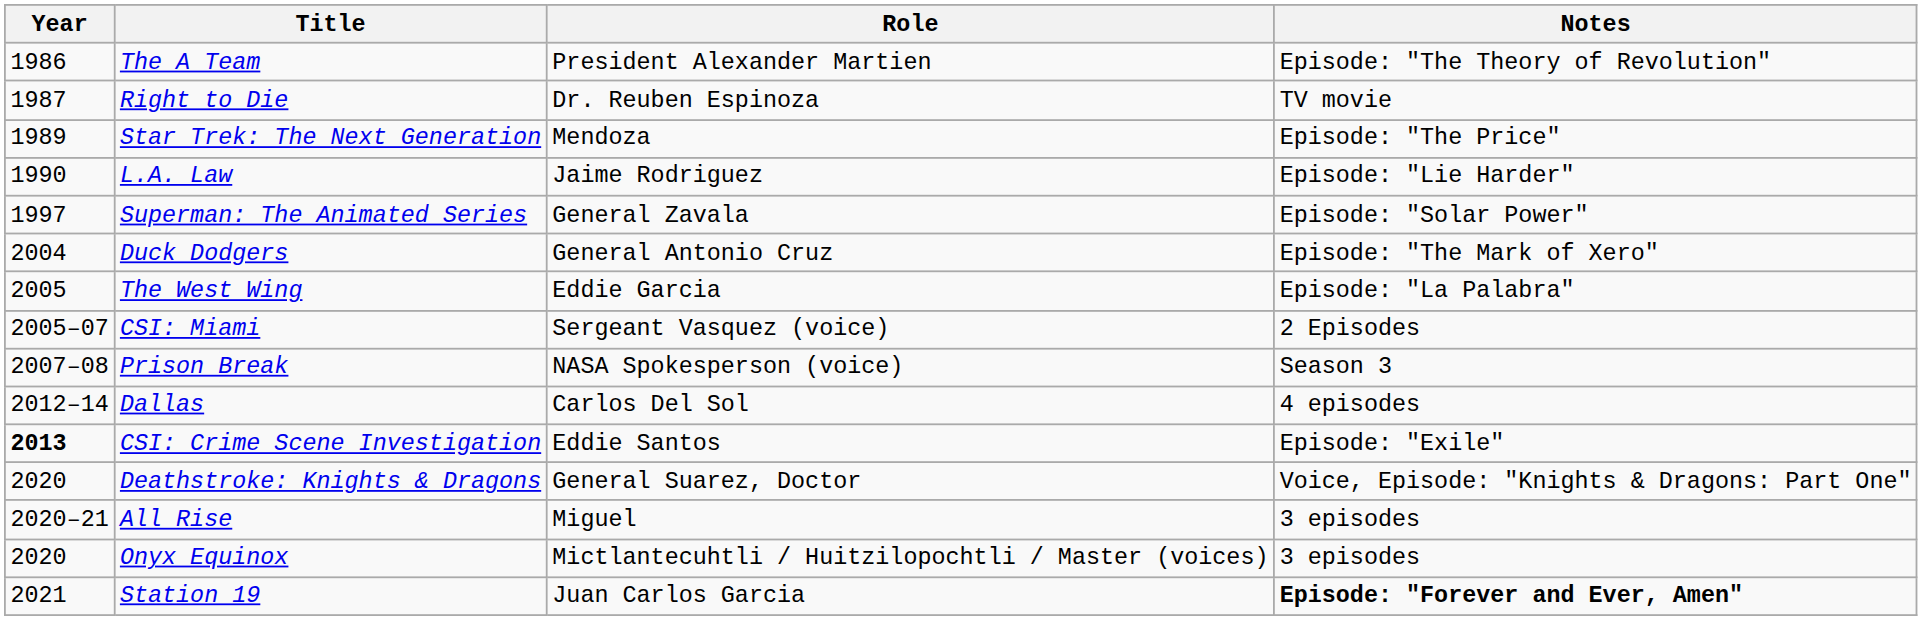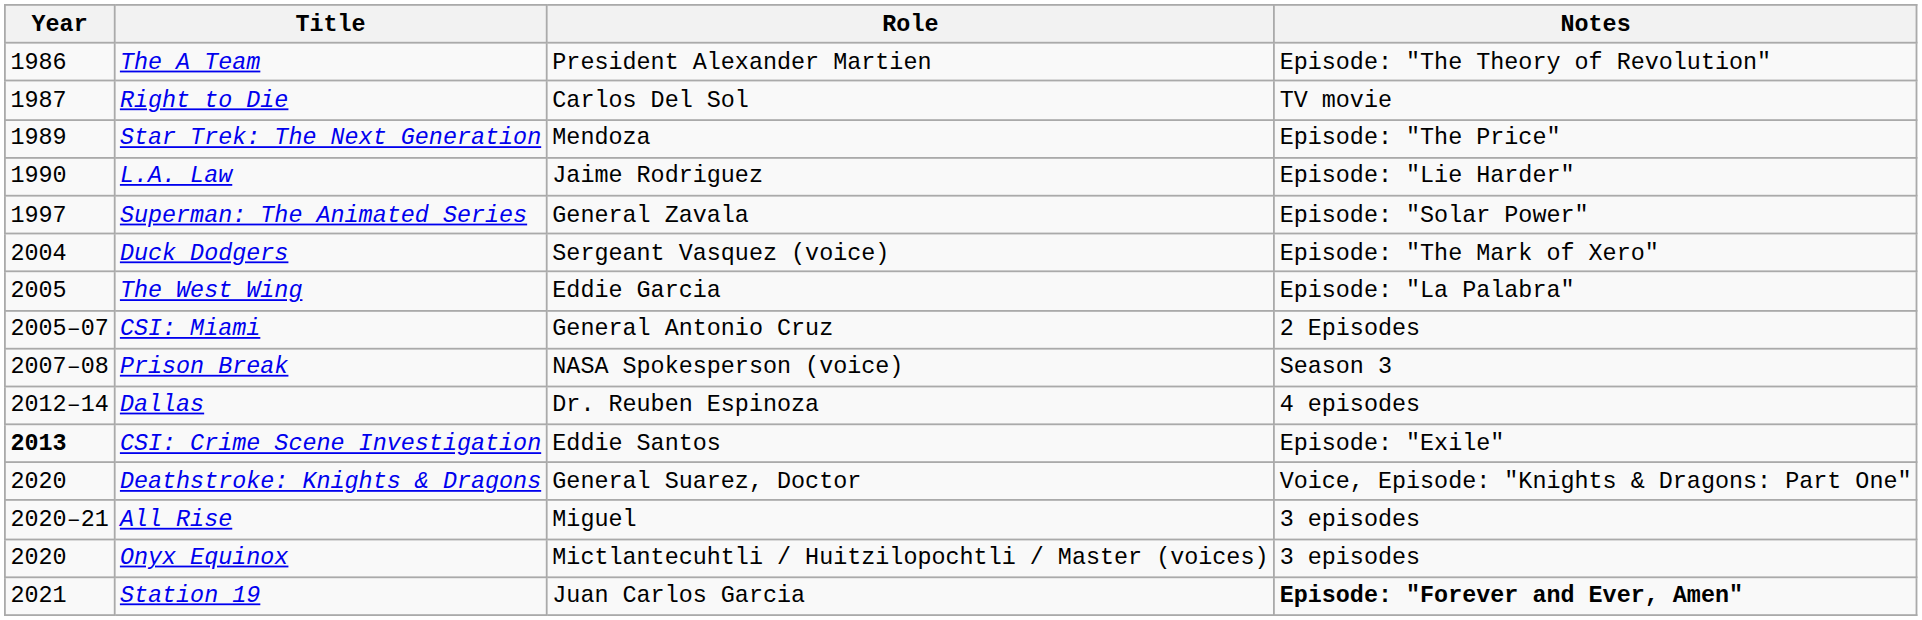 <table class="wikitable sortable">
 <tr>
 <th>Year</th>
 <th>Title</th>
 <th>Role</th>
 <th class="unsortable">Notes</th>
 </tr>
 <tr>
 <td>1986</td>
 <td><em><a href='#'>The A Team</a></em></td>
 <td>President Alexander Martien</td>
 <td>Episode: "The Theory of Revolution"</td>
 </tr>
 <tr>
 <td>1987</td>
 <td><em><a href='#'>Right to Die</a></em></td>
-<td>Dr. Reuben Espinoza</td>
+<td>Carlos Del Sol</td>
 <td>TV movie</td>
 </tr>
 <tr>
 <td>1989</td>
 <td><em><a href='#'>Star Trek: The Next Generation</a></em></td>
 <td>Mendoza</td>
 <td>Episode: "The Price"</td>
 </tr>
 <tr>
 <td>1990</td>
 <td><em><a href='#'>L.A. Law</a></em></td>
 <td>Jaime Rodriguez</td>
 <td>Episode: "Lie Harder"</td>
 </tr>
 <tr>
 <td>1997</td>
 <td><em><a href='#'>Superman: The Animated Series</a></em></td>
 <td>General Zavala</td>
 <td>Episode: "Solar Power"</td>
 </tr>
 <tr>
 <td>2004</td>
 <td><em><a href='#'>Duck Dodgers</a></em></td>
-<td>General Antonio Cruz</td>
+<td>Sergeant Vasquez (voice)</td>
 <td>Episode: "The Mark of Xero"</td>
 </tr>
 <tr>
 <td>2005</td>
 <td><em><a href='#'>The West Wing</a></em></td>
 <td>Eddie Garcia</td>
 <td>Episode: "La Palabra"</td>
 </tr>
 <tr>
 <td>2005–07</td>
 <td><em><a href='#'>CSI: Miami</a></em></td>
-<td>Sergeant Vasquez (voice)</td>
+<td>General Antonio Cruz</td>
 <td>2 Episodes</td>
 </tr>
 <tr>
 <td>2007–08</td>
 <td><em><a href='#'>Prison Break</a></em></td>
 <td>NASA Spokesperson  (voice)</td>
 <td>Season 3</td>
 </tr>
 <tr>
 <td>2012–14</td>
 <td><em><a href='#'>Dallas</a></em></td>
-<td>Carlos Del Sol</td>
+<td>Dr. Reuben Espinoza</td>
 <td>4 episodes</td>
 </tr>
 <tr>
 <td><strong>2013</strong></td>
 <td><em><a href='#'>CSI: Crime Scene Investigation</a></em></td>
 <td>Eddie Santos</td>
 <td>Episode: "Exile"</td>
 </tr>
 <tr>
 <td>2020</td>
 <td><em><a href='#'>Deathstroke: Knights & Dragons</a></em></td>
 <td>General Suarez, Doctor</td>
 <td>Voice, Episode: "Knights & Dragons: Part One"</td>
 </tr>
 <tr>
 <td>2020–21</td>
 <td><em><a href='#'>All Rise</a></em></td>
 <td>Miguel</td>
 <td>3 episodes</td>
 </tr>
 <tr>
 <td>2020</td>
 <td><em><a href='#'>Onyx Equinox</a></em></td>
 <td>Mictlantecuhtli / Huitzilopochtli / Master (voices)</td>
 <td>3 episodes</td>
 </tr>
 <tr>
 <td>2021</td>
 <td><em><a href='#'>Station 19</a></em></td>
 <td>Juan Carlos Garcia</td>
 <td><strong>Episode: "Forever and Ever, Amen"</strong></td>
 </tr>
 </table>
